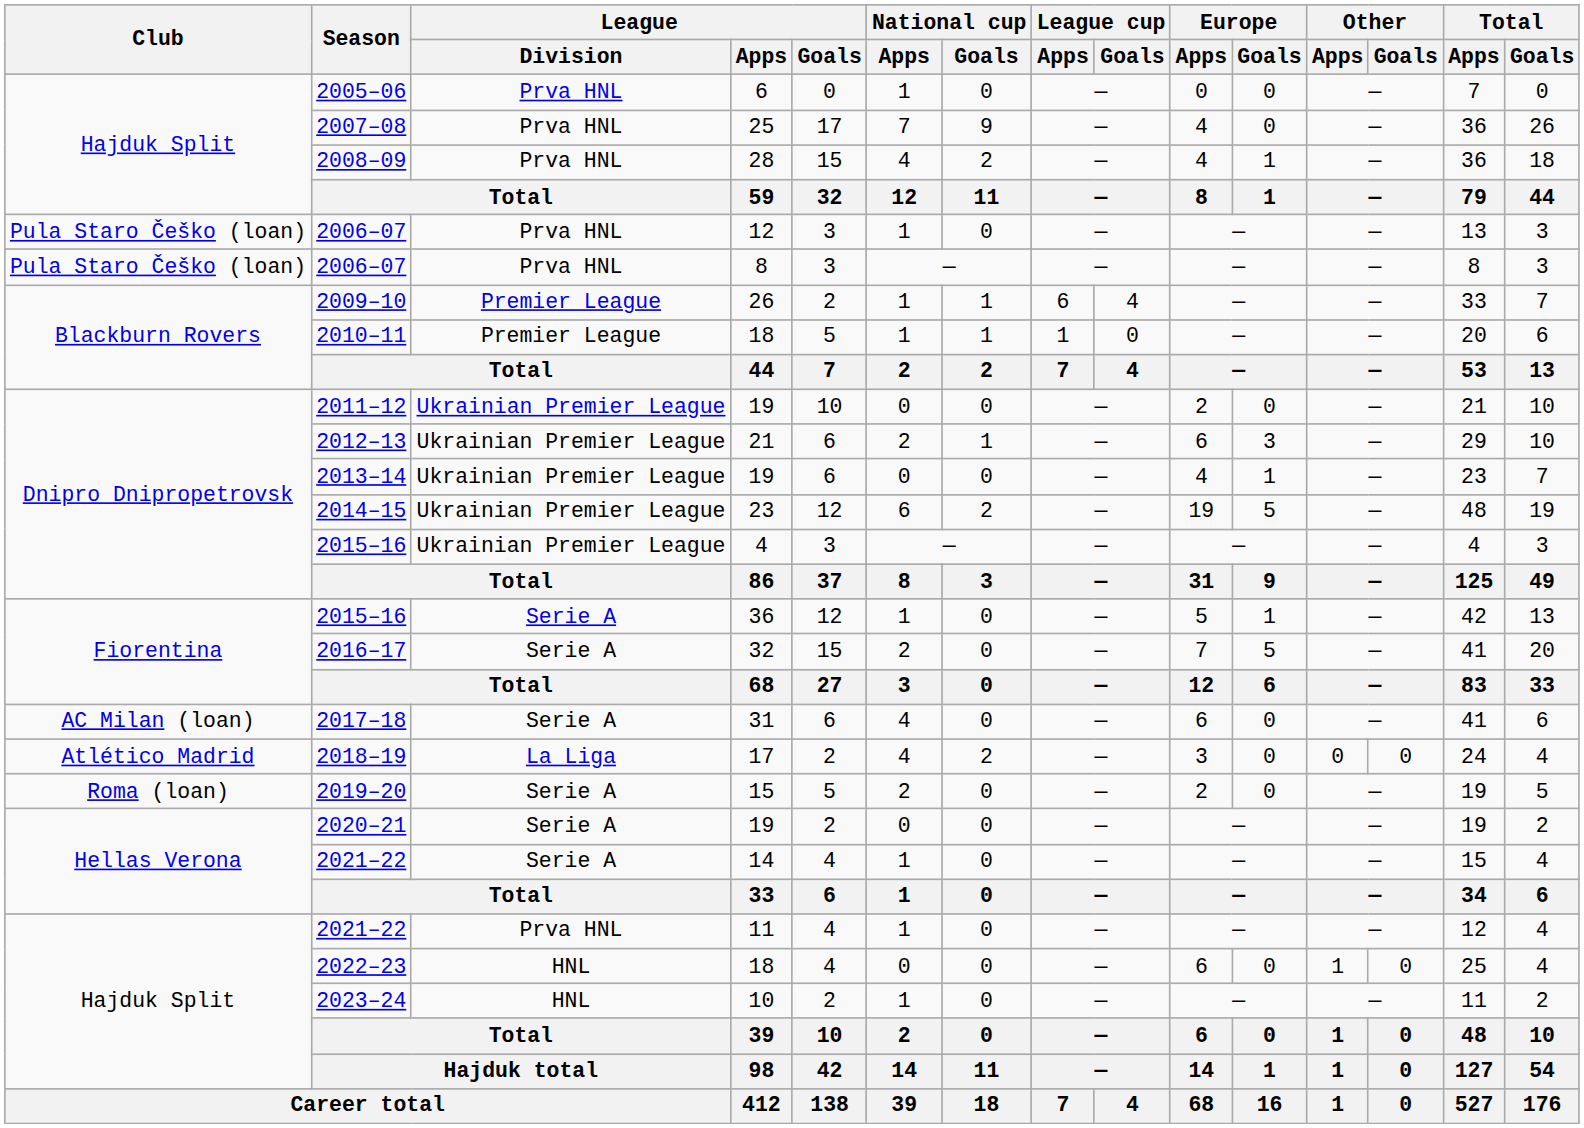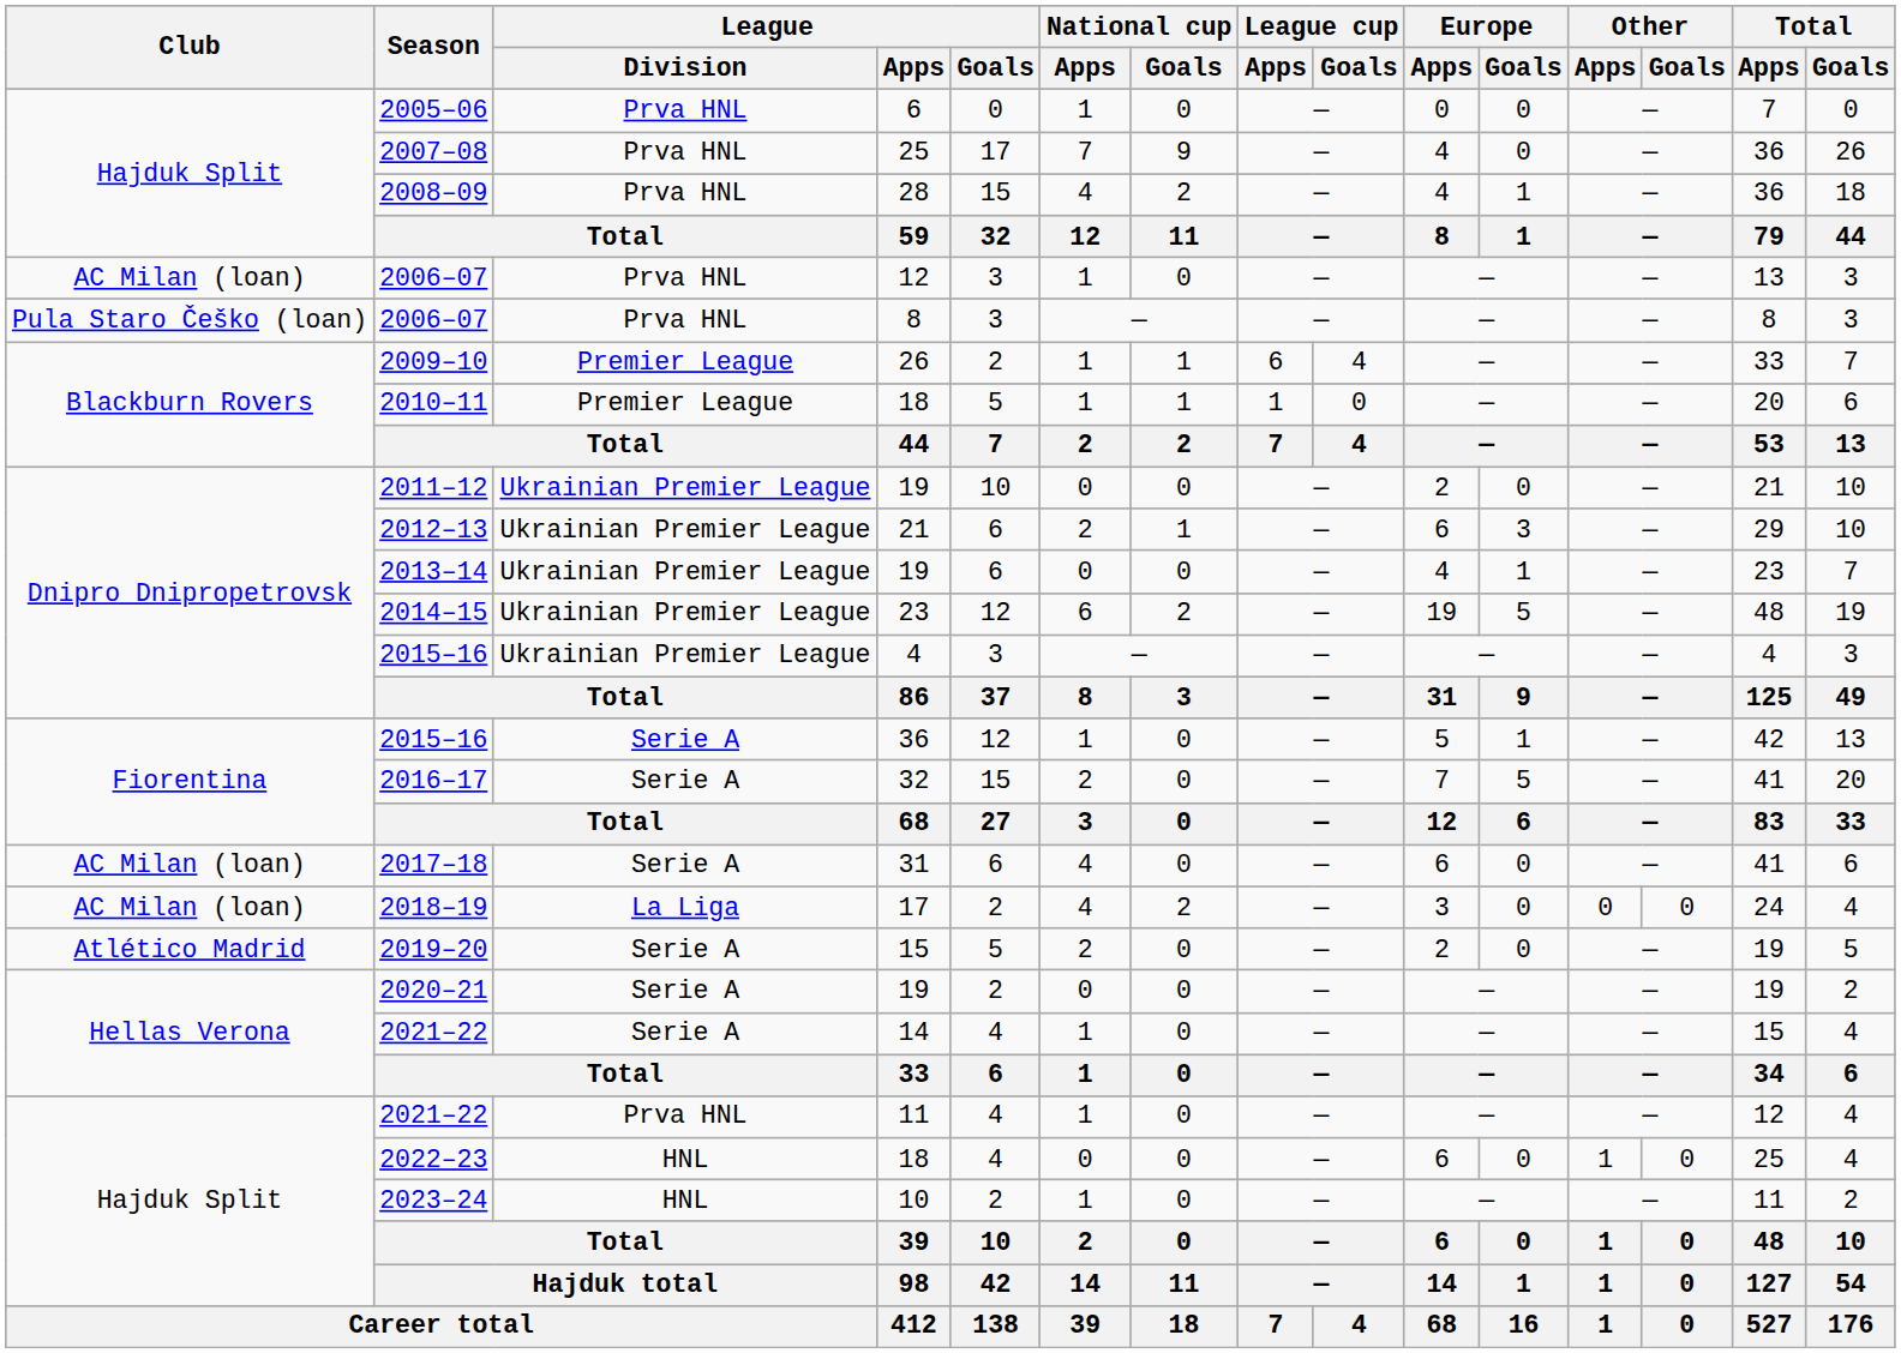 <table class="wikitable" style="text-align:center">
 <tr>
 <th rowspan="2">Club</th>
 <th rowspan="2">Season</th>
 <th colspan="3">League</th>
 <th colspan="2">National cup</th>
 <th colspan="2">League cup</th>
 <th colspan="2">Europe</th>
 <th colspan="2">Other</th>
 <th colspan="2">Total</th>
 </tr>
 <tr>
 <th>Division</th>
 <th>Apps</th>
 <th>Goals</th>
 <th>Apps</th>
 <th>Goals</th>
 <th>Apps</th>
 <th>Goals</th>
 <th>Apps</th>
 <th>Goals</th>
 <th>Apps</th>
 <th>Goals</th>
 <th>Apps</th>
 <th>Goals</th>
 </tr>
 <tr>
 <td rowspan="4"><a href='#'>Hajduk Split</a></td>
 <td><a href='#'>2005–06</a></td>
 <td><a href='#'>Prva HNL</a></td>
 <td>6</td>
 <td>0</td>
 <td>1</td>
 <td>0</td>
 <td colspan="2">—</td>
 <td>0</td>
 <td>0</td>
 <td colspan="2">—</td>
 <td>7</td>
 <td>0</td>
 </tr>
 <tr>
 <td><a href='#'>2007–08</a></td>
 <td>Prva HNL</td>
 <td>25</td>
 <td>17</td>
 <td>7</td>
 <td>9</td>
 <td colspan="2">—</td>
 <td>4</td>
 <td>0</td>
 <td colspan="2">—</td>
 <td>36</td>
 <td>26</td>
 </tr>
 <tr>
 <td><a href='#'>2008–09</a></td>
 <td>Prva HNL</td>
 <td>28</td>
 <td>15</td>
 <td>4</td>
 <td>2</td>
 <td colspan="2">—</td>
 <td>4</td>
 <td>1</td>
 <td colspan="2">—</td>
 <td>36</td>
 <td>18</td>
 </tr>
 <tr>
 <th colspan="2">Total</th>
 <th>59</th>
 <th>32</th>
 <th>12</th>
 <th>11</th>
 <th colspan="2">—</th>
 <th>8</th>
 <th>1</th>
 <th colspan="2">—</th>
 <th>79</th>
 <th>44</th>
 </tr>
 <tr>
-<td><a href='#'>Pula Staro Češko</a> (loan)</td>
+<td><a href='#'>AC Milan</a> (loan)</td>
 <td><a href='#'>2006–07</a></td>
 <td>Prva HNL</td>
 <td>12</td>
 <td>3</td>
 <td>1</td>
 <td>0</td>
 <td colspan="2">—</td>
 <td colspan="2">—</td>
 <td colspan="2">—</td>
 <td>13</td>
 <td>3</td>
 </tr>
 <tr>
 <td><a href='#'>Pula Staro Češko</a> (loan)</td>
 <td><a href='#'>2006–07</a></td>
 <td>Prva HNL</td>
 <td>8</td>
 <td>3</td>
 <td colspan="2">—</td>
 <td colspan="2">—</td>
 <td colspan="2">—</td>
 <td colspan="2">—</td>
 <td>8</td>
 <td>3</td>
 </tr>
 <tr>
 <td rowspan="3"><a href='#'>Blackburn Rovers</a></td>
 <td><a href='#'>2009–10</a></td>
 <td><a href='#'>Premier League</a></td>
 <td>26</td>
 <td>2</td>
 <td>1</td>
 <td>1</td>
 <td>6</td>
 <td>4</td>
 <td colspan="2">—</td>
 <td colspan="2">—</td>
 <td>33</td>
 <td>7</td>
 </tr>
 <tr>
 <td><a href='#'>2010–11</a></td>
 <td>Premier League</td>
 <td>18</td>
 <td>5</td>
 <td>1</td>
 <td>1</td>
 <td>1</td>
 <td>0</td>
 <td colspan="2">—</td>
 <td colspan="2">—</td>
 <td>20</td>
 <td>6</td>
 </tr>
 <tr>
 <th colspan="2">Total</th>
 <th>44</th>
 <th>7</th>
 <th>2</th>
 <th>2</th>
 <th>7</th>
 <th>4</th>
 <th colspan="2">—</th>
 <th colspan="2">—</th>
 <th>53</th>
 <th>13</th>
 </tr>
 <tr>
 <td rowspan="6"><a href='#'>Dnipro Dnipropetrovsk</a></td>
 <td><a href='#'>2011–12</a></td>
 <td><a href='#'>Ukrainian Premier League</a></td>
 <td>19</td>
 <td>10</td>
 <td>0</td>
 <td>0</td>
 <td colspan="2">—</td>
 <td>2</td>
 <td>0</td>
 <td colspan="2">—</td>
 <td>21</td>
 <td>10</td>
 </tr>
 <tr>
 <td><a href='#'>2012–13</a></td>
 <td>Ukrainian Premier League</td>
 <td>21</td>
 <td>6</td>
 <td>2</td>
 <td>1</td>
 <td colspan="2">—</td>
 <td>6</td>
 <td>3</td>
 <td colspan="2">—</td>
 <td>29</td>
 <td>10</td>
 </tr>
 <tr>
 <td><a href='#'>2013–14</a></td>
 <td>Ukrainian Premier League</td>
 <td>19</td>
 <td>6</td>
 <td>0</td>
 <td>0</td>
 <td colspan="2">—</td>
 <td>4</td>
 <td>1</td>
 <td colspan="2">—</td>
 <td>23</td>
 <td>7</td>
 </tr>
 <tr>
 <td><a href='#'>2014–15</a></td>
 <td>Ukrainian Premier League</td>
 <td>23</td>
 <td>12</td>
 <td>6</td>
 <td>2</td>
 <td colspan="2">—</td>
 <td>19</td>
 <td>5</td>
 <td colspan="2">—</td>
 <td>48</td>
 <td>19</td>
 </tr>
 <tr>
 <td><a href='#'>2015–16</a></td>
 <td>Ukrainian Premier League</td>
 <td>4</td>
 <td>3</td>
 <td colspan="2">—</td>
 <td colspan="2">—</td>
 <td colspan="2">—</td>
 <td colspan="2">—</td>
 <td>4</td>
 <td>3</td>
 </tr>
 <tr>
 <th colspan="2">Total</th>
 <th>86</th>
 <th>37</th>
 <th>8</th>
 <th>3</th>
 <th colspan="2">—</th>
 <th>31</th>
 <th>9</th>
 <th colspan="2">—</th>
 <th>125</th>
 <th>49</th>
 </tr>
 <tr>
 <td rowspan="3"><a href='#'>Fiorentina</a></td>
 <td><a href='#'>2015–16</a></td>
 <td><a href='#'>Serie A</a></td>
 <td>36</td>
 <td>12</td>
 <td>1</td>
 <td>0</td>
 <td colspan="2">—</td>
 <td>5</td>
 <td>1</td>
 <td colspan="2">—</td>
 <td>42</td>
 <td>13</td>
 </tr>
 <tr>
 <td><a href='#'>2016–17</a></td>
 <td>Serie A</td>
 <td>32</td>
 <td>15</td>
 <td>2</td>
 <td>0</td>
 <td colspan="2">—</td>
 <td>7</td>
 <td>5</td>
 <td colspan="2">—</td>
 <td>41</td>
 <td>20</td>
 </tr>
 <tr>
 <th colspan="2">Total</th>
 <th>68</th>
 <th>27</th>
 <th>3</th>
 <th>0</th>
 <th colspan="2">—</th>
 <th>12</th>
 <th>6</th>
 <th colspan="2">—</th>
 <th>83</th>
 <th>33</th>
 </tr>
 <tr>
 <td><a href='#'>AC Milan</a> (loan)</td>
 <td><a href='#'>2017–18</a></td>
 <td>Serie A</td>
 <td>31</td>
 <td>6</td>
 <td>4</td>
 <td>0</td>
 <td colspan="2">—</td>
 <td>6</td>
 <td>0</td>
 <td colspan="2">—</td>
 <td>41</td>
 <td>6</td>
 </tr>
 <tr>
-<td><a href='#'>Atlético Madrid</a></td>
+<td><a href='#'>AC Milan</a> (loan)</td>
 <td><a href='#'>2018–19</a></td>
 <td><a href='#'>La Liga</a></td>
 <td>17</td>
 <td>2</td>
 <td>4</td>
 <td>2</td>
 <td colspan="2">—</td>
 <td>3</td>
 <td>0</td>
 <td>0</td>
 <td>0</td>
 <td>24</td>
 <td>4</td>
 </tr>
 <tr>
-<td><a href='#'>Roma</a> (loan)</td>
+<td><a href='#'>Atlético Madrid</a></td>
 <td><a href='#'>2019–20</a></td>
 <td>Serie A</td>
 <td>15</td>
 <td>5</td>
 <td>2</td>
 <td>0</td>
 <td colspan="2">—</td>
 <td>2</td>
 <td>0</td>
 <td colspan="2">—</td>
 <td>19</td>
 <td>5</td>
 </tr>
 <tr>
 <td rowspan="3"><a href='#'>Hellas Verona</a></td>
 <td><a href='#'>2020–21</a></td>
 <td>Serie A</td>
 <td>19</td>
 <td>2</td>
 <td>0</td>
 <td>0</td>
 <td colspan="2">—</td>
 <td colspan="2">—</td>
 <td colspan="2">—</td>
 <td>19</td>
 <td>2</td>
 </tr>
 <tr>
 <td><a href='#'>2021–22</a></td>
 <td>Serie A</td>
 <td>14</td>
 <td>4</td>
 <td>1</td>
 <td>0</td>
 <td colspan="2">—</td>
 <td colspan="2">—</td>
 <td colspan="2">—</td>
 <td>15</td>
 <td>4</td>
 </tr>
 <tr>
 <th colspan="2">Total</th>
 <th>33</th>
 <th>6</th>
 <th>1</th>
 <th>0</th>
 <th colspan="2">—</th>
 <th colspan="2">—</th>
 <th colspan="2">—</th>
 <th>34</th>
 <th>6</th>
 </tr>
 <tr>
 <td rowspan="5">Hajduk Split</td>
 <td><a href='#'>2021–22</a></td>
 <td>Prva HNL</td>
 <td>11</td>
 <td>4</td>
 <td>1</td>
 <td>0</td>
 <td colspan="2">—</td>
 <td colspan="2">—</td>
 <td colspan="2">—</td>
 <td>12</td>
 <td>4</td>
 </tr>
 <tr>
 <td><a href='#'>2022–23</a></td>
 <td>HNL</td>
 <td>18</td>
 <td>4</td>
 <td>0</td>
 <td>0</td>
 <td colspan="2">—</td>
 <td>6</td>
 <td>0</td>
 <td>1</td>
 <td>0</td>
 <td>25</td>
 <td>4</td>
 </tr>
 <tr>
 <td><a href='#'>2023–24</a></td>
 <td>HNL</td>
 <td>10</td>
 <td>2</td>
 <td>1</td>
 <td>0</td>
 <td colspan="2">—</td>
 <td colspan="2">—</td>
 <td colspan="2">—</td>
 <td>11</td>
 <td>2</td>
 </tr>
 <tr>
 <th colspan="2">Total</th>
 <th>39</th>
 <th>10</th>
 <th>2</th>
 <th>0</th>
 <th colspan="2">—</th>
 <th>6</th>
 <th>0</th>
 <th>1</th>
 <th>0</th>
 <th>48</th>
 <th>10</th>
 </tr>
 <tr>
 <th colspan="2">Hajduk total</th>
 <th>98</th>
 <th>42</th>
 <th>14</th>
 <th>11</th>
 <th colspan="2">—</th>
 <th>14</th>
 <th>1</th>
 <th>1</th>
 <th>0</th>
 <th>127</th>
 <th>54</th>
 </tr>
 <tr>
 <th colspan="3">Career total</th>
 <th>412</th>
 <th>138</th>
 <th>39</th>
 <th>18</th>
 <th>7</th>
 <th>4</th>
 <th>68</th>
 <th>16</th>
 <th>1</th>
 <th>0</th>
 <th>527</th>
 <th>176</th>
 </tr>
 </table>
